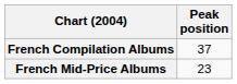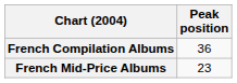 <table class="wikitable sortable plainrowheaders" style="text-align:center">
 <tr>
 <th scope="col">Chart (2004)</th>
 <th scope="col">Peak<br>position</th>
 </tr>
 <tr>
 <th scope="row">French Compilation Albums</th>
-<td align="center">37</td>
+<td align="center">36</td>
 </tr>
 <tr>
 <th scope="row">French Mid-Price Albums</th>
 <td align="center">23</td>
 </tr>
 </table>
